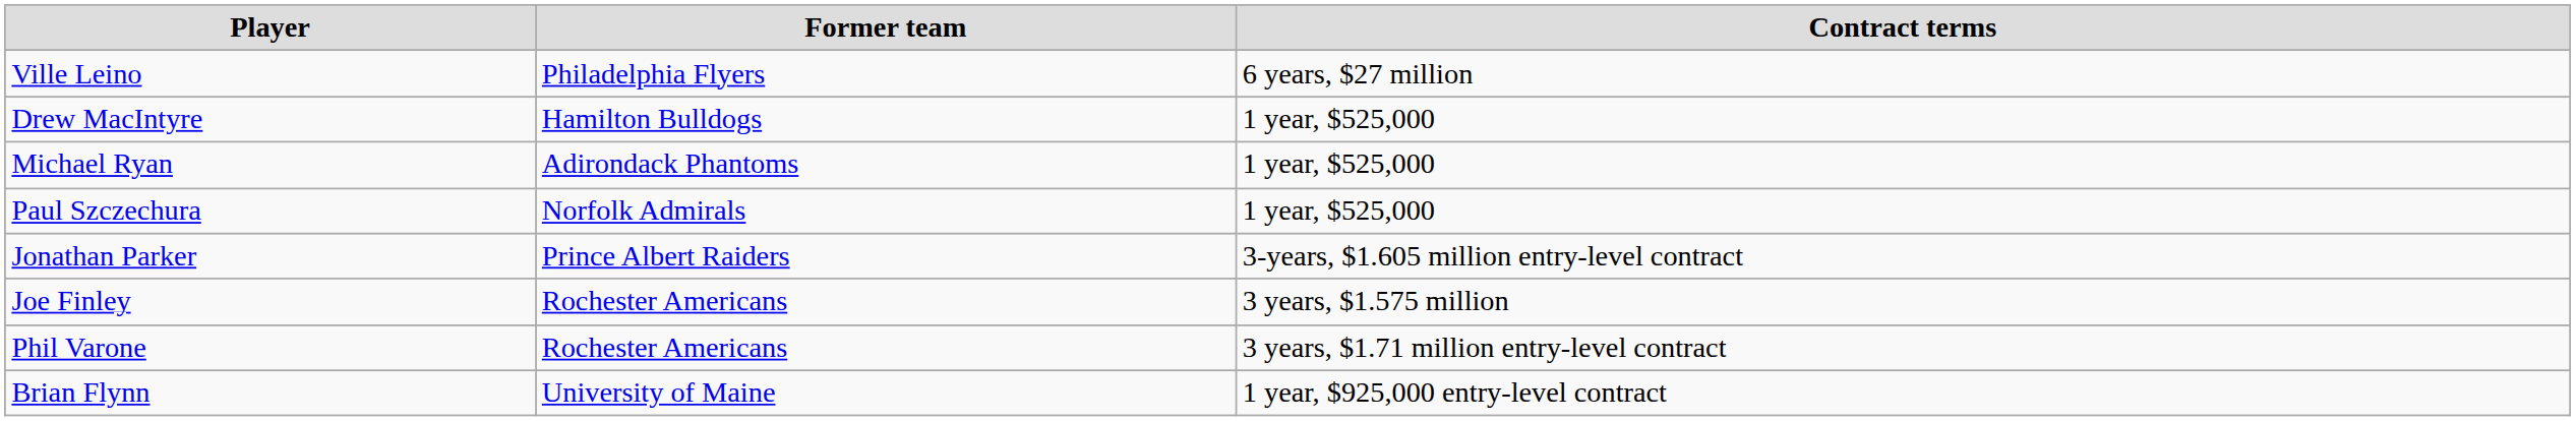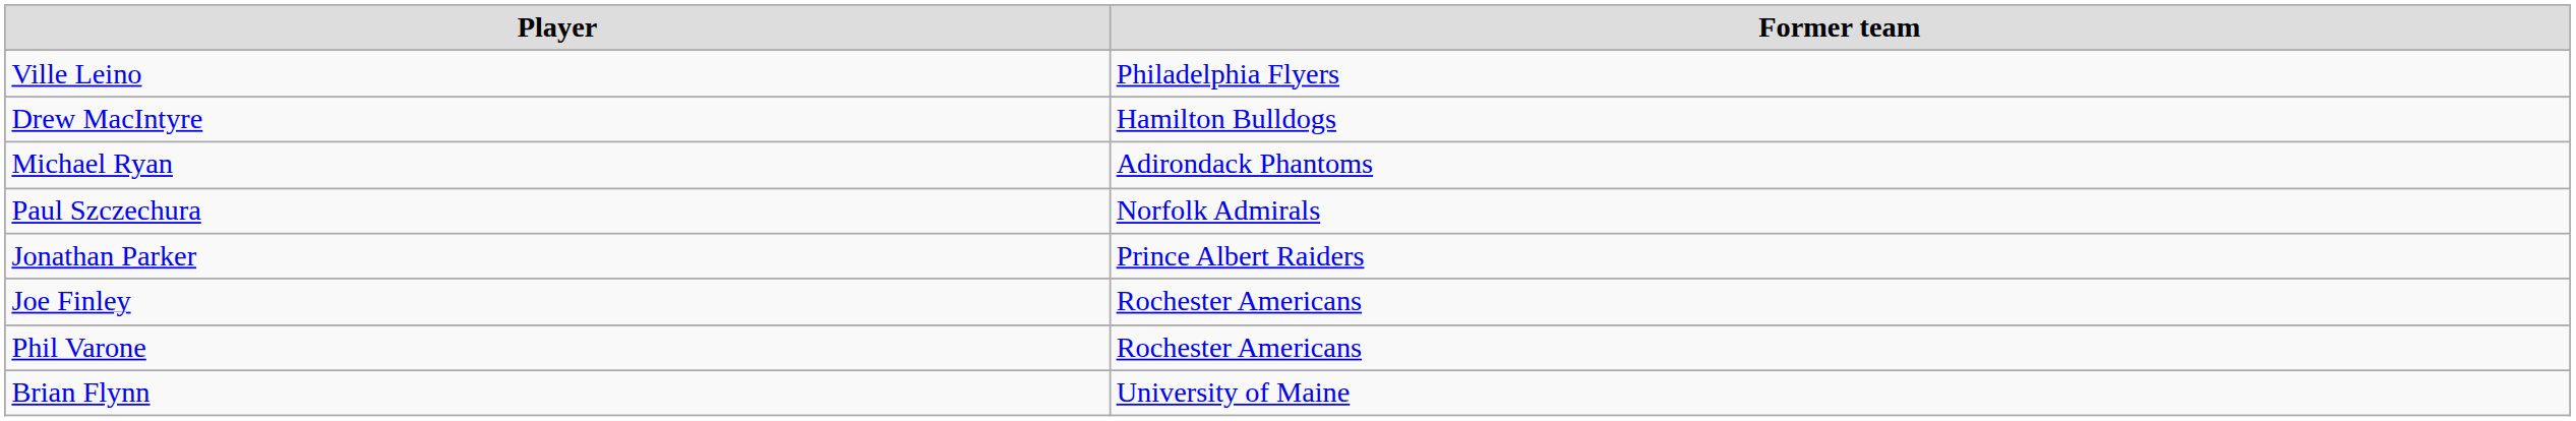 <table class="wikitable" width=90%>
 <tr align="center" bgcolor="#dddddd">
 <td><strong>Player</strong></td>
 <td><strong>Former team</strong></td>
-<td><strong>Contract terms</strong></td>
 </tr>
 <tr>
 <td><a href='#'>Ville Leino</a></td>
 <td><a href='#'>Philadelphia Flyers</a></td>
-<td>6 years, $27 million</td>
 </tr>
 <tr>
 <td><a href='#'>Drew MacIntyre</a></td>
 <td><a href='#'>Hamilton Bulldogs</a></td>
-<td>1 year, $525,000</td>
 </tr>
 <tr>
 <td><a href='#'>Michael Ryan</a></td>
 <td><a href='#'>Adirondack Phantoms</a></td>
-<td>1 year, $525,000</td>
 </tr>
 <tr>
 <td><a href='#'>Paul Szczechura</a></td>
 <td><a href='#'>Norfolk Admirals</a></td>
-<td>1 year, $525,000</td>
 </tr>
 <tr>
 <td><a href='#'>Jonathan Parker</a></td>
 <td><a href='#'>Prince Albert Raiders</a></td>
-<td>3-years, $1.605 million entry-level contract</td>
 </tr>
 <tr>
 <td><a href='#'>Joe Finley</a></td>
 <td><a href='#'>Rochester Americans</a></td>
-<td>3 years, $1.575 million</td>
 </tr>
 <tr>
 <td><a href='#'>Phil Varone</a></td>
 <td><a href='#'>Rochester Americans</a></td>
-<td>3 years, $1.71 million entry-level contract</td>
 </tr>
 <tr>
 <td><a href='#'>Brian Flynn</a></td>
 <td><a href='#'>University of Maine</a></td>
-<td>1 year, $925,000 entry-level contract</td>
 </tr>
 </table>
